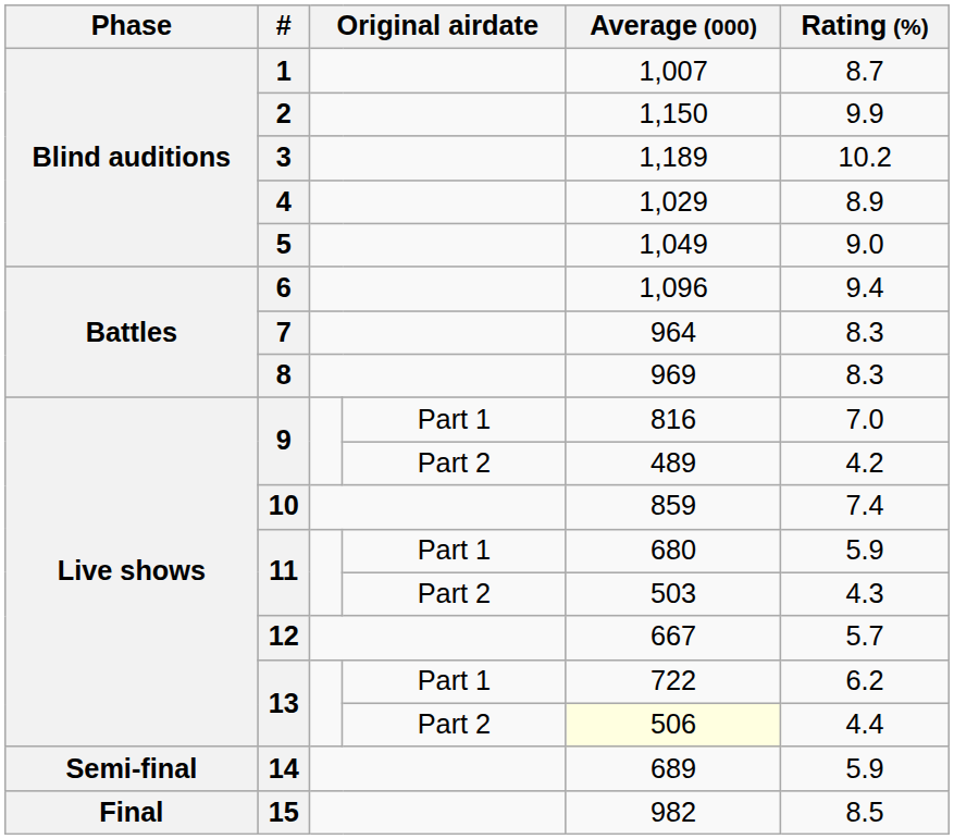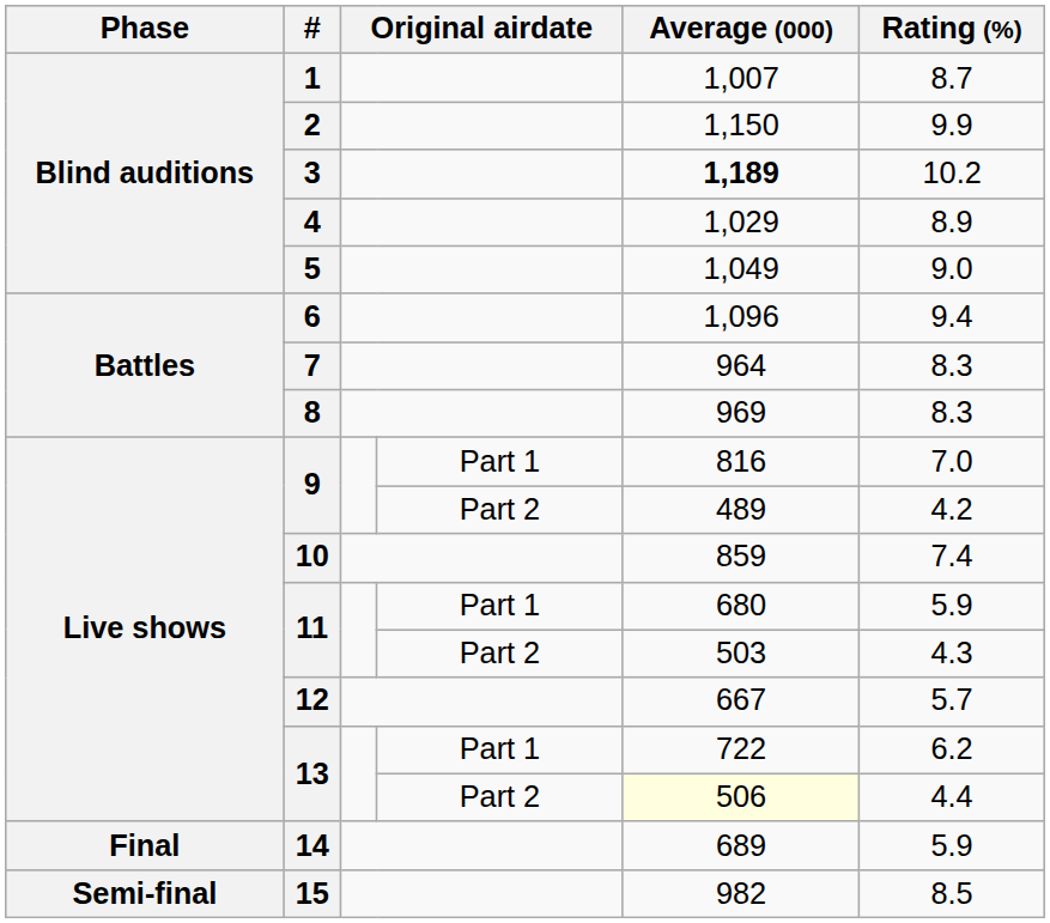 <table class="wikitable" style="text-align: center; width:100%; max-width:550px">
 <tr>
 <th>Phase</th>
 <th>#</th>
 <th colspan="2">Original airdate</th>
 <th>Average<small> (000)</small></th>
 <th>Rating<small> (%)</small></th>
 </tr>
 <tr>
 <th rowspan="5">Blind auditions</th>
 <th>1</th>
 <td colspan="2"></td>
 <td>1,007</td>
 <td>8.7</td>
 </tr>
 <tr>
 <th>2</th>
 <td colspan="2"></td>
 <td>1,150</td>
 <td>9.9</td>
 </tr>
 <tr>
 <th>3</th>
 <td colspan="2"></td>
-<td>1,189</td>
+<td><strong>1,189</strong></td>
 <td>10.2</td>
 </tr>
 <tr>
 <th>4</th>
 <td colspan="2"></td>
 <td>1,029</td>
 <td>8.9</td>
 </tr>
 <tr>
 <th>5</th>
 <td colspan="2"></td>
 <td>1,049</td>
 <td>9.0</td>
 </tr>
 <tr>
 <th rowspan="3">Battles</th>
 <th>6</th>
 <td colspan="2"></td>
 <td>1,096</td>
 <td>9.4</td>
 </tr>
 <tr>
 <th>7</th>
 <td colspan="2"></td>
 <td>964</td>
 <td>8.3</td>
 </tr>
 <tr>
 <th>8</th>
 <td colspan="2"></td>
 <td>969</td>
 <td>8.3</td>
 </tr>
 <tr>
 <th rowspan="8">Live shows</th>
 <th rowspan="2">9</th>
 <td rowspan="2"></td>
 <td>Part 1</td>
 <td>816</td>
 <td>7.0</td>
 </tr>
 <tr>
 <td>Part 2</td>
 <td>489</td>
 <td>4.2</td>
 </tr>
 <tr>
 <th>10</th>
 <td colspan="2"></td>
 <td>859</td>
 <td>7.4</td>
 </tr>
 <tr>
 <th rowspan="2">11</th>
 <td rowspan="2"></td>
 <td>Part 1</td>
 <td>680</td>
 <td>5.9</td>
 </tr>
 <tr>
 <td>Part 2</td>
 <td>503</td>
 <td>4.3</td>
 </tr>
 <tr>
 <th>12</th>
 <td colspan="2"></td>
 <td>667</td>
 <td>5.7</td>
 </tr>
 <tr>
 <th rowspan="2">13</th>
 <td rowspan="2"></td>
 <td>Part 1</td>
 <td>722</td>
 <td>6.2</td>
 </tr>
 <tr>
 <td>Part 2</td>
 <td style="background: lightyellow;">506</td>
 <td>4.4</td>
 </tr>
 <tr>
-<th>Semi-final</th>
+<th>Final</th>
 <th>14</th>
 <td colspan="2"></td>
 <td>689</td>
 <td>5.9</td>
 </tr>
 <tr>
-<th>Final</th>
+<th>Semi-final</th>
 <th>15</th>
 <td colspan="2"></td>
 <td>982</td>
 <td>8.5</td>
 </tr>
 </table>
